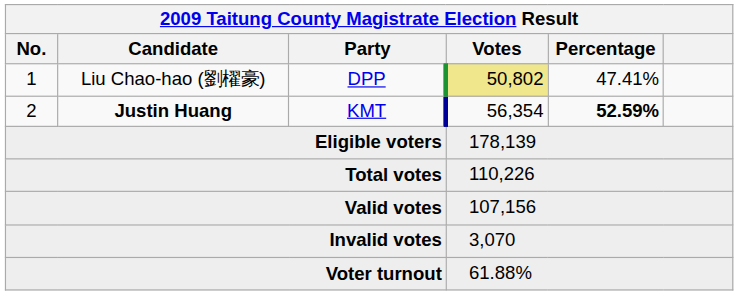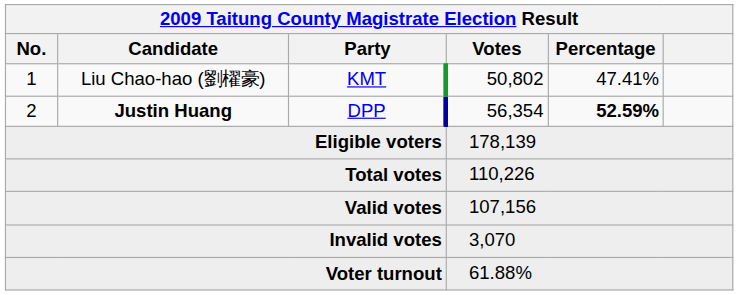 <table class="wikitable" style="margin:1em auto; text-align:center">
 <tr>
 <th colspan="7" width="620px"><a href='#'>2009 Taitung County Magistrate Election</a> Result</th>
 </tr>
 <tr>
 <th width="35">No.</th>
 <th width="180">Candidate</th>
 <th width="120">Party</th>
 <th width="75">Votes</th>
 <th width="75">Percentage</th>
 <th width="49"></th>
 </tr>
 <tr>
 <td>1</td>
 <td>Liu Chao-hao (劉櫂豪)</td>
-<td><a href='#'>DPP</a></td>
-<td style="background: khaki; border-left:4px solid #1B9431;" align="right">50,802</td>
+<td><a href='#'>KMT</a></td>
+<td style="border-left:4px solid #1B9431;" align="right">50,802</td>
 <td align="right">47.41%</td>
 <td align="center"></td>
 </tr>
 <tr>
 <td>2</td>
 <td><strong>Justin Huang</strong></td>
-<td><a href='#'>KMT</a></td>
+<td><a href='#'>DPP</a></td>
 <td style="border-left:4px solid #000099;" align="right">56,354</td>
 <td align="right"><strong>52.59%</strong></td>
 <td align="center"></td>
 </tr>
 <tr bgcolor=EEEEEE>
 <td colspan="3" align="right"><strong>Eligible voters</strong></td>
 <td colspan="3" align="left">　178,139</td>
 </tr>
 <tr bgcolor=EEEEEE>
 <td colspan="3" align="right"><strong>Total votes</strong></td>
 <td colspan="3" align="left">　110,226</td>
 </tr>
 <tr bgcolor=EEEEEE>
 <td colspan="3" align="right"><strong>Valid votes</strong></td>
 <td colspan="3" align="left">　107,156</td>
 </tr>
 <tr bgcolor=EEEEEE>
 <td colspan="3" align="right"><strong>Invalid votes</strong></td>
 <td colspan="3" align="left">　3,070</td>
 </tr>
 <tr bgcolor=EEEEEE>
 <td colspan="3" align="right"><strong>Voter turnout</strong></td>
 <td colspan="3" align="left">　61.88%</td>
 </tr>
 </table>
